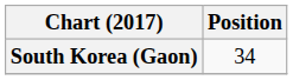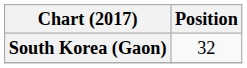 <table class="wikitable plainrowheaders" style="text-align:center">
 <tr>
 <th scope="col">Chart (2017)</th>
 <th scope="col">Position</th>
 </tr>
 <tr>
 <th scope="row">South Korea (Gaon)</th>
-<td>34</td>
+<td>32</td>
 </tr>
 <tr>
 </tr>
 </table>
